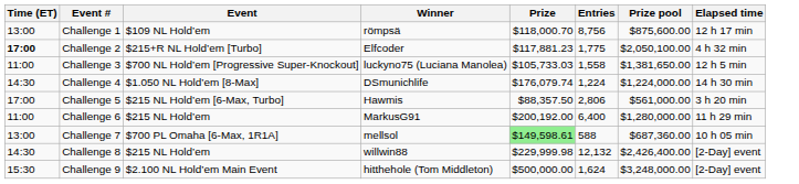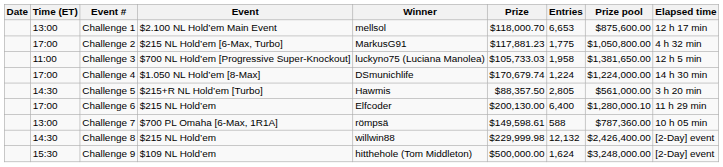 <table class="wikitable sortable">
 <tr>
+<th class="unsortable">Date</th>
 <th>Time (ET)</th>
 <th>Event #</th>
 <th class="unsortable">Event</th>
 <th>Winner</th>
 <th>Prize</th>
 <th>Entries</th>
 <th>Prize pool</th>
 <th>Elapsed time</th>
 </tr>
 <tr>
+<td></td>
 <td>13:00</td>
 <td>Challenge 1</td>
-<td>$109 NL Hold’em</td>
-<td> römpsä</td>
+<td>$2.100 NL Hold’em Main Event</td>
+<td> mellsol</td>
 <td style="text-align:right">$118,000.70</td>
-<td>8,756</td>
+<td>6,653</td>
 <td style="text-align:right">$875,600.00</td>
 <td>12 h 17 min</td>
 </tr>
 <tr>
-<td><strong>17:00</strong></td>
+<td></td>
+<td>17:00</td>
 <td>Challenge 2</td>
-<td>$215+R NL Hold’em [Turbo]</td>
-<td> Elfcoder</td>
+<td>$215 NL Hold’em [6-Max, Turbo]</td>
+<td> MarkusG91</td>
 <td style="text-align:right">$117,881.23</td>
 <td>1,775</td>
-<td style="text-align:right">$2,050,100.00</td>
+<td style="text-align:right">$1,050,800.00</td>
 <td>4 h 32 min</td>
 </tr>
 <tr>
+<td></td>
 <td>11:00</td>
 <td>Challenge 3</td>
 <td>$700 NL Hold’em [Progressive Super-Knockout]</td>
 <td> luckyno75 (Luciana Manolea)</td>
 <td style="text-align:right">$105,733.03</td>
-<td>1,558</td>
+<td>1,958</td>
 <td style="text-align:right">$1,381,650.00</td>
 <td>12 h 5 min</td>
 </tr>
 <tr>
-<td>14:30</td>
+<td></td>
+<td>17:00</td>
 <td>Challenge 4</td>
 <td>$1.050 NL Hold’em [8-Max]</td>
 <td> DSmunichlife</td>
-<td style="text-align:right">$176,079.74</td>
+<td style="text-align:right">$170,679.74</td>
 <td>1,224</td>
 <td style="text-align:right">$1,224,000.00</td>
 <td>14 h 30 min</td>
 </tr>
 <tr>
-<td>17:00</td>
+<td></td>
+<td>14:30</td>
 <td>Challenge 5</td>
-<td>$215 NL Hold’em [6-Max, Turbo]</td>
+<td>$215+R NL Hold’em [Turbo]</td>
 <td> Hawmis</td>
 <td style="text-align:right">$88,357.50</td>
-<td>2,806</td>
+<td>2,805</td>
 <td style="text-align:right">$561,000.00</td>
 <td>3 h 20 min</td>
 </tr>
 <tr>
-<td>11:00</td>
+<td></td>
+<td>17:00</td>
 <td>Challenge 6</td>
 <td>$215 NL Hold’em</td>
-<td> MarkusG91</td>
-<td style="text-align:right">$200,192.00</td>
+<td> Elfcoder</td>
+<td style="text-align:right">$200,130.00</td>
 <td>6,400</td>
-<td style="text-align:right">$1,280,000.00</td>
+<td style="text-align:right">$1,280,000.10</td>
 <td>11 h 29 min</td>
 </tr>
 <tr>
+<td></td>
 <td>13:00</td>
 <td>Challenge 7</td>
 <td>$700 PL Omaha [6-Max, 1R1A]</td>
-<td> mellsol</td>
-<td style="background: lightgreen; text-align:right">$149,598.61</td>
+<td> römpsä</td>
+<td style="text-align:right">$149,598.61</td>
 <td>588</td>
-<td style="text-align:right">$687,360.00</td>
+<td style="text-align:right">$787,360.00</td>
 <td>10 h 05 min</td>
 </tr>
 <tr>
+<td></td>
 <td>14:30</td>
 <td>Challenge 8</td>
 <td>$215 NL Hold’em</td>
 <td> willwin88</td>
 <td style="text-align:right">$229,999.98</td>
 <td>12,132</td>
 <td style="text-align:right">$2,426,400.00</td>
 <td>[2-Day] event</td>
 </tr>
 <tr>
+<td></td>
 <td>15:30</td>
 <td>Challenge 9</td>
-<td>$2.100 NL Hold’em Main Event</td>
+<td>$109 NL Hold’em</td>
 <td> hitthehole (Tom Middleton)</td>
 <td style="text-align:right">$500,000.00</td>
 <td>1,624</td>
 <td style="text-align:right">$3,248,000.00</td>
 <td>[2-Day] event</td>
 </tr>
 </table>
